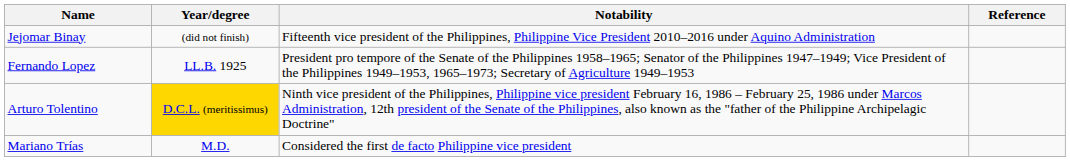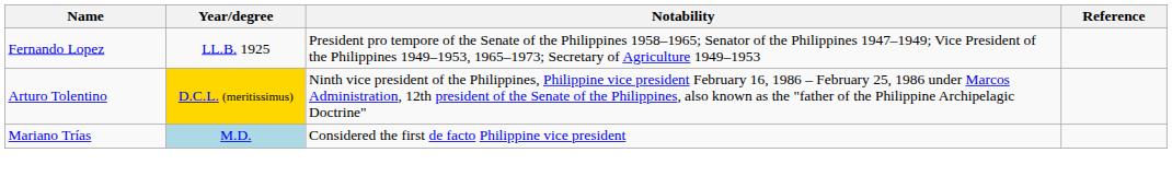 <table class="wikitable sortable" style="width:100%;">
 <tr>
 <th style="width:*;">Name</th>
 <th style="width:12%;">Year/degree</th>
 <th style="width:65%;" class="unsortable">Notability</th>
 <th style="width:*;" class="unsortable">Reference</th>
-</tr>
-<tr>
-<td><a href='#'>Jejomar Binay</a></td>
-<td align=center><small>(did not finish)</small></td>
-<td>Fifteenth vice president of the Philippines, <a href='#'>Philippine Vice President</a> 2010–2016 under <a href='#'>Aquino Administration</a></td>
-<td align=center></td>
 </tr>
 <tr>
 <td><a href='#'>Fernando Lopez</a></td>
 <td align=center><a href='#'>LL.B.</a> 1925</td>
 <td>President pro tempore of the Senate of the Philippines 1958–1965; Senator of the Philippines 1947–1949; Vice President of the Philippines 1949–1953, 1965–1973; Secretary of <a href='#'>Agriculture</a> 1949–1953</td>
 <td align=center></td>
 </tr>
 <tr>
 <td><a href='#'>Arturo Tolentino</a></td>
 <td align=center style="background: gold;"><a href='#'>D.C.L.</a> <small>(meritissimus)</small></td>
 <td>Ninth vice president of the Philippines, <a href='#'>Philippine vice president</a> February 16, 1986 – February 25, 1986 under <a href='#'>Marcos Administration</a>, 12th <a href='#'>president of the Senate of the Philippines</a>, also known as the "father of the Philippine Archipelagic Doctrine"</td>
 <td align=center></td>
 </tr>
 <tr>
 <td><a href='#'>Mariano Trías</a></td>
-<td align=center><a href='#'>M.D.</a></td>
+<td align=center style="background: lightblue;"><a href='#'>M.D.</a></td>
 <td>Considered the first <a href='#'>de facto</a> <a href='#'>Philippine vice president</a></td>
 <td align=center></td>
 </tr>
 </table>
